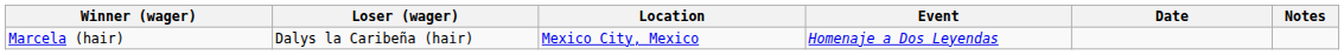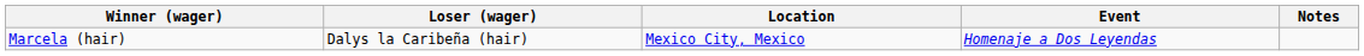 <table class="wikitable sortable" width=100%>
 <tr>
 <th width=20%>Winner (wager)</th>
 <th width=20%>Loser (wager)</th>
 <th width=20%>Location</th>
 <th width=20%>Event</th>
-<th width=15%>Date</th>
 <th width=5%>Notes</th>
 </tr>
 <tr>
 <td><a href='#'>Marcela</a> (hair)</td>
 <td>Dalys la Caribeña (hair)</td>
 <td><a href='#'>Mexico City, Mexico</a></td>
 <td><em><a href='#'>Homenaje a Dos Leyendas</a></em></td>
 <td></td>
-<td></td>
 </tr>
 </table>
